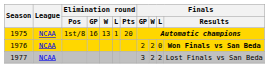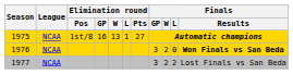 <table class="wikitable" style="text-align:center; font-size:90%">
 <tr>
 <th rowspan="2">Season</th>
 <th rowspan="2">League</th>
 <th colspan="5">Elimination round</th>
 <th colspan="4">Finals</th>
 </tr>
 <tr>
 <th>Pos</th>
 <th>GP</th>
 <th>W</th>
 <th>L</th>
 <th>Pts</th>
 <th>GP</th>
 <th>W</th>
 <th>L</th>
 <th>Results</th>
 </tr>
 <tr bgcolor="gold">
 <td>1975</td>
 <td><a href='#'>NCAA</a></td>
 <td>1st/8</td>
 <td>16</td>
 <td>13</td>
 <td>1</td>
-<td>20</td>
+<td>27</td>
 <td colspan="4"><strong><em>Automatic champions</em></strong></td>
 </tr>
 <tr bgcolor="gold">
 <td>1976</td>
 <td><a href='#'>NCAA</a></td>
 <td></td>
 <td></td>
 <td></td>
 <td></td>
 <td></td>
-<td>2</td>
+<td>3</td>
 <td>2</td>
 <td>0</td>
 <td><strong>Won Finals vs San Beda</strong></td>
 </tr>
 <tr bgcolor="silver">
 <td>1977</td>
 <td><a href='#'>NCAA</a></td>
 <td></td>
 <td></td>
 <td></td>
 <td></td>
 <td></td>
 <td>3</td>
 <td>2</td>
 <td>2</td>
 <td>Lost Finals vs San Beda</td>
 </tr>
 </table>
